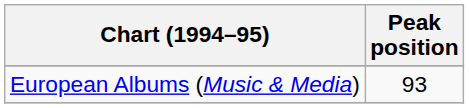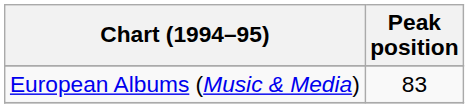 <table class="wikitable sortable">
 <tr>
 <th>Chart (1994–95)</th>
 <th>Peak<br>position</th>
 </tr>
 <tr>
 </tr>
 <tr>
 <td><a href='#'>European Albums</a> (<em><a href='#'>Music & Media</a></em>)</td>
-<td align="center">93</td>
+<td align="center">83</td>
 </tr>
 <tr>
 </tr>
 <tr>
 </tr>
 <tr>
 </tr>
 </table>
